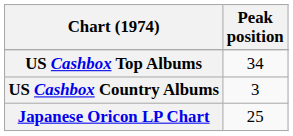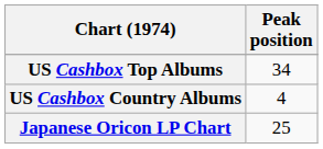 <table class="wikitable sortable plainrowheaders" style="text-align:center;">
 <tr>
 <th>Chart (1974)</th>
 <th>Peak<br>position</th>
 </tr>
 <tr>
 </tr>
 <tr>
 </tr>
 <tr>
 </tr>
 <tr>
 </tr>
 <tr>
 <th scope="row">US <em><a href='#'>Cashbox</a></em> Top Albums</th>
 <td align="center">34</td>
 </tr>
 <tr>
 <th scope="row">US <em><a href='#'>Cashbox</a></em> Country Albums</th>
-<td align="center">3</td>
+<td align="center">4</td>
 </tr>
 <tr>
 <th scope="row"><a href='#'>Japanese Oricon LP Chart</a></th>
 <td align="center">25</td>
 </tr>
 </table>
